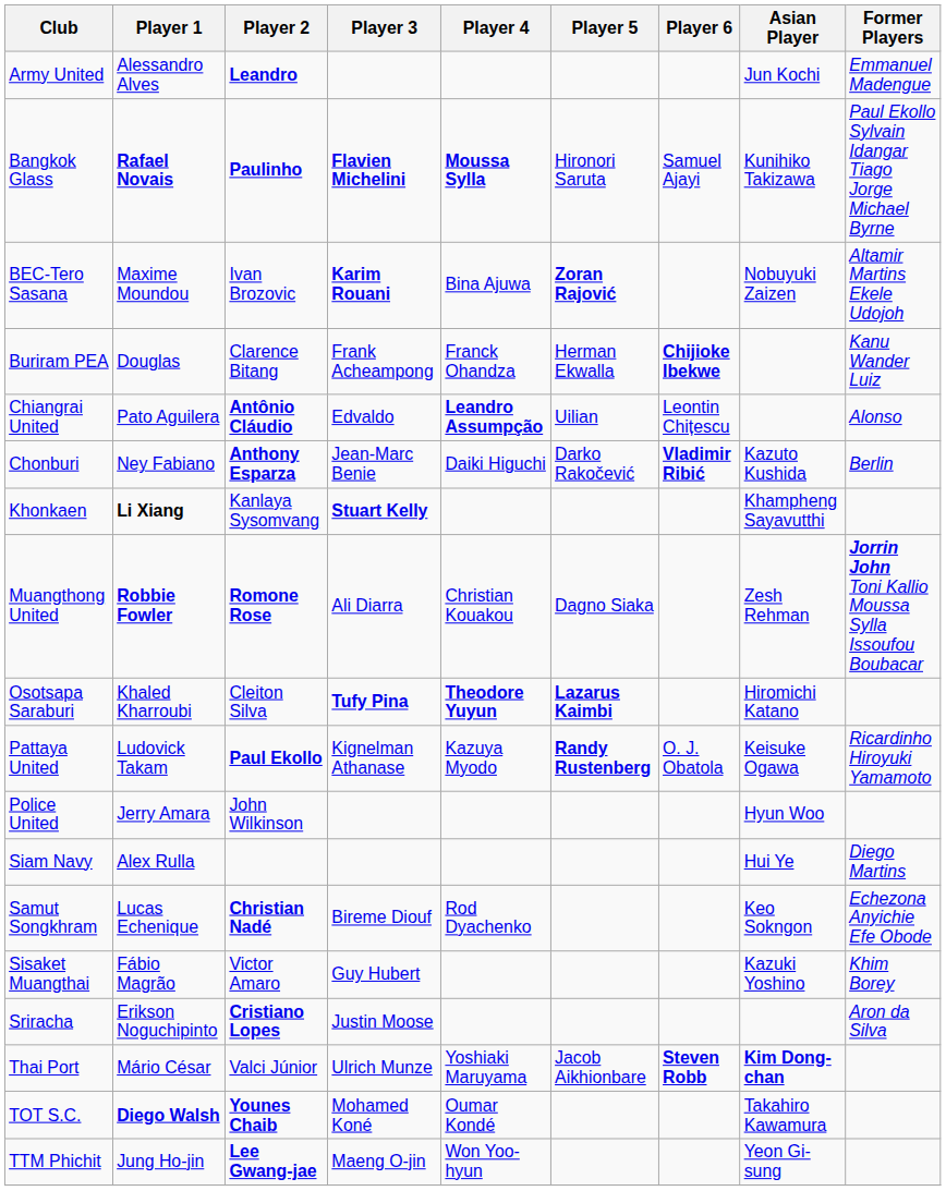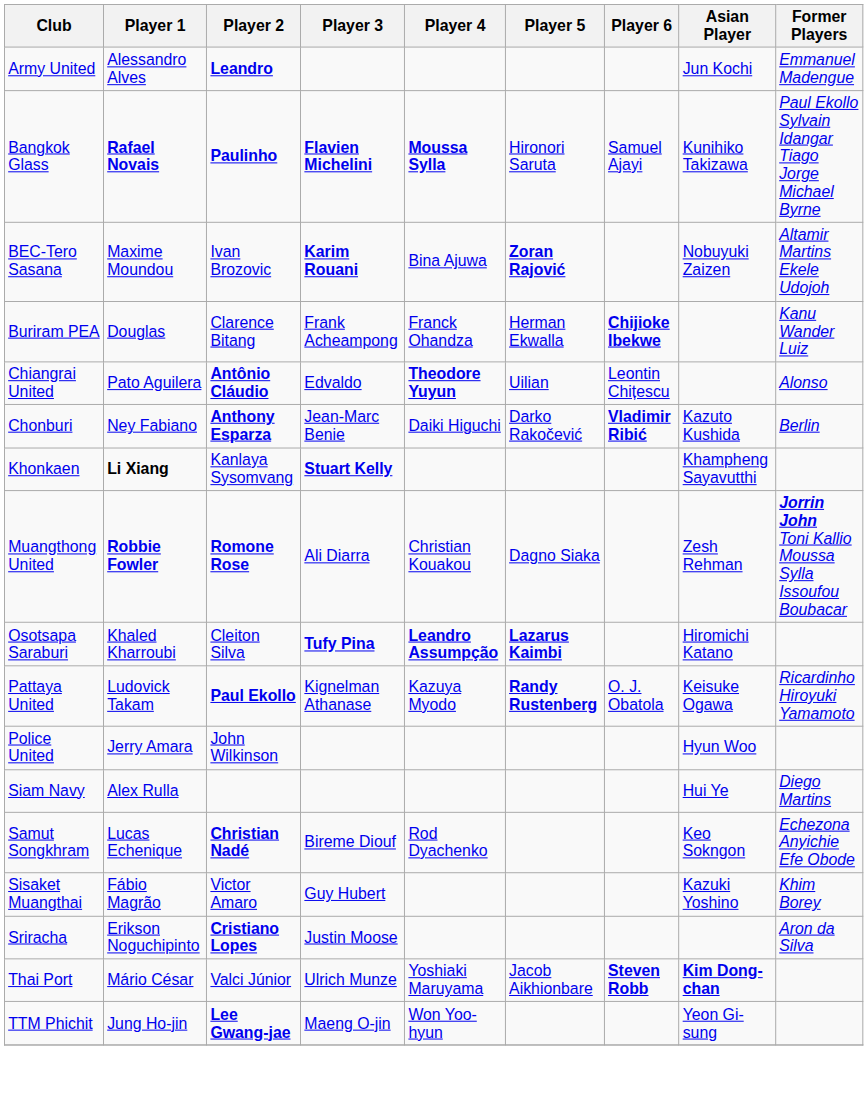 <table class="wikitable">
 <tr>
 <th width="170">Club</th>
 <th width="170">Player 1</th>
 <th width="170">Player 2</th>
 <th width="170">Player 3</th>
 <th width="170">Player 4</th>
 <th width="170">Player 5</th>
 <th width="170">Player 6</th>
 <th width="170">Asian Player</th>
 <th width="170">Former Players</th>
 </tr>
 <tr>
 <td><a href='#'>Army United</a></td>
 <td> <a href='#'>Alessandro Alves</a></td>
 <td> <strong><a href='#'>Leandro</a></strong></td>
 <td></td>
 <td></td>
 <td></td>
 <td></td>
 <td> <a href='#'>Jun Kochi</a></td>
 <td> <em><a href='#'>Emmanuel Madengue</a></em></td>
 </tr>
 <tr>
 <td><a href='#'>Bangkok Glass</a></td>
 <td> <strong><a href='#'>Rafael Novais</a></strong></td>
 <td> <strong><a href='#'>Paulinho</a></strong></td>
 <td> <strong><a href='#'>Flavien Michelini</a></strong></td>
 <td> <strong><a href='#'>Moussa Sylla</a></strong></td>
 <td> <a href='#'>Hironori Saruta</a></td>
 <td> <a href='#'>Samuel Ajayi</a></td>
 <td> <a href='#'>Kunihiko Takizawa</a></td>
 <td> <em><a href='#'>Paul Ekollo</a></em> <br>  <em><a href='#'>Sylvain Idangar</a></em> <br>  <em><a href='#'>Tiago Jorge</a></em> <br>  <em><a href='#'>Michael Byrne</a></em></td>
 </tr>
 <tr>
 <td><a href='#'>BEC-Tero Sasana</a></td>
 <td> <a href='#'>Maxime Moundou</a></td>
 <td> <a href='#'>Ivan Brozovic</a></td>
 <td> <strong><a href='#'>Karim Rouani</a></strong></td>
 <td> <a href='#'>Bina Ajuwa</a></td>
 <td> <strong><a href='#'>Zoran Rajović</a></strong></td>
 <td></td>
 <td> <a href='#'>Nobuyuki Zaizen</a></td>
 <td> <em><a href='#'>Altamir Martins</a></em> <br>  <em><a href='#'>Ekele Udojoh</a></em></td>
 </tr>
 <tr>
 <td><a href='#'>Buriram PEA</a></td>
 <td> <a href='#'>Douglas</a></td>
 <td> <a href='#'>Clarence Bitang</a></td>
 <td> <a href='#'>Frank Acheampong</a></td>
 <td> <a href='#'>Franck Ohandza</a></td>
 <td> <a href='#'>Herman Ekwalla</a></td>
 <td> <strong><a href='#'>Chijioke Ibekwe</a></strong></td>
 <td></td>
 <td> <em><a href='#'>Kanu</a></em> <br>  <em><a href='#'>Wander Luiz</a></em></td>
 </tr>
 <tr>
 <td><a href='#'>Chiangrai United</a></td>
 <td> <a href='#'>Pato Aguilera</a></td>
 <td> <strong><a href='#'>Antônio Cláudio</a></strong></td>
 <td> <a href='#'>Edvaldo</a></td>
-<td> <strong><a href='#'>Leandro Assumpção</a></strong></td>
+<td> <strong><a href='#'>Theodore Yuyun</a></strong></td>
 <td> <a href='#'>Uilian</a></td>
 <td> <a href='#'>Leontin Chițescu</a></td>
 <td></td>
 <td> <em><a href='#'>Alonso</a></em></td>
 </tr>
 <tr>
 <td><a href='#'>Chonburi</a></td>
 <td> <a href='#'>Ney Fabiano</a></td>
 <td> <strong><a href='#'>Anthony Esparza</a></strong></td>
 <td> <a href='#'>Jean-Marc Benie</a></td>
 <td> <a href='#'>Daiki Higuchi</a></td>
 <td> <a href='#'>Darko Rakočević</a></td>
 <td> <strong><a href='#'>Vladimir Ribić</a></strong></td>
 <td> <a href='#'>Kazuto Kushida</a></td>
 <td> <em><a href='#'>Berlin</a></em></td>
 </tr>
 <tr>
 <td><a href='#'>Khonkaen</a></td>
 <td> <strong>Li Xiang</strong></td>
 <td> <a href='#'>Kanlaya Sysomvang</a></td>
 <td> <strong><a href='#'>Stuart Kelly</a></strong></td>
 <td></td>
 <td></td>
 <td></td>
 <td> <a href='#'>Khampheng Sayavutthi</a></td>
 <td></td>
 </tr>
 <tr>
 <td><a href='#'>Muangthong United</a></td>
 <td> <strong><a href='#'>Robbie Fowler</a></strong></td>
 <td> <strong><a href='#'>Romone Rose</a></strong></td>
 <td> <a href='#'>Ali Diarra</a></td>
 <td> <a href='#'>Christian Kouakou</a></td>
 <td> <a href='#'>Dagno Siaka</a></td>
 <td></td>
 <td> <a href='#'>Zesh Rehman</a></td>
 <td> <strong><em><a href='#'>Jorrin John</a></em></strong> <br>  <em><a href='#'>Toni Kallio</a></em> <br>  <em><a href='#'>Moussa Sylla</a></em> <br>  <em><a href='#'>Issoufou Boubacar</a></em></td>
 </tr>
 <tr>
 <td><a href='#'>Osotsapa Saraburi</a></td>
 <td> <a href='#'>Khaled Kharroubi</a></td>
 <td> <a href='#'>Cleiton Silva</a></td>
 <td> <strong><a href='#'>Tufy Pina</a></strong></td>
-<td> <strong><a href='#'>Theodore Yuyun</a></strong></td>
+<td> <strong><a href='#'>Leandro Assumpção</a></strong></td>
 <td> <strong><a href='#'>Lazarus Kaimbi</a></strong></td>
 <td></td>
 <td> <a href='#'>Hiromichi Katano</a></td>
 <td></td>
 </tr>
 <tr>
 <td><a href='#'>Pattaya United</a></td>
 <td> <a href='#'>Ludovick Takam</a></td>
 <td> <strong><a href='#'>Paul Ekollo</a></strong></td>
 <td> <a href='#'>Kignelman Athanase</a></td>
 <td> <a href='#'>Kazuya Myodo</a></td>
 <td> <strong><a href='#'>Randy Rustenberg</a></strong></td>
 <td> <a href='#'>O. J. Obatola</a></td>
 <td> <a href='#'>Keisuke Ogawa</a></td>
 <td> <em><a href='#'>Ricardinho</a></em> <br>  <em><a href='#'>Hiroyuki Yamamoto</a></em></td>
 </tr>
 <tr>
 <td><a href='#'>Police United</a></td>
 <td> <a href='#'>Jerry Amara</a></td>
 <td> <a href='#'>John Wilkinson</a></td>
 <td></td>
 <td></td>
 <td></td>
 <td></td>
 <td> <a href='#'>Hyun Woo</a></td>
 <td></td>
 </tr>
 <tr>
 <td><a href='#'>Siam Navy</a></td>
 <td> <a href='#'>Alex Rulla</a></td>
 <td></td>
 <td></td>
 <td></td>
 <td></td>
 <td></td>
 <td> <a href='#'>Hui Ye</a></td>
 <td> <em><a href='#'>Diego Martins</a></em></td>
 </tr>
 <tr>
 <td><a href='#'>Samut Songkhram</a></td>
 <td> <a href='#'>Lucas Echenique</a></td>
 <td> <strong><a href='#'>Christian Nadé</a></strong></td>
 <td> <a href='#'>Bireme Diouf</a></td>
 <td> <a href='#'>Rod Dyachenko</a></td>
 <td></td>
 <td></td>
 <td> <a href='#'>Keo Sokngon</a></td>
 <td> <em><a href='#'>Echezona Anyichie</a></em> <br>  <em><a href='#'>Efe Obode</a></em></td>
 </tr>
 <tr>
 <td><a href='#'>Sisaket Muangthai</a></td>
 <td> <a href='#'>Fábio Magrão</a></td>
 <td> <a href='#'>Victor Amaro</a></td>
 <td> <a href='#'>Guy Hubert</a></td>
 <td></td>
 <td></td>
 <td></td>
 <td> <a href='#'>Kazuki Yoshino</a></td>
 <td> <em><a href='#'>Khim Borey</a></em></td>
 </tr>
 <tr>
 <td><a href='#'>Sriracha</a></td>
 <td> <a href='#'>Erikson Noguchipinto</a></td>
 <td> <strong><a href='#'>Cristiano Lopes</a></strong></td>
 <td> <a href='#'>Justin Moose</a></td>
 <td></td>
 <td></td>
 <td></td>
 <td></td>
 <td> <em><a href='#'>Aron da Silva</a></em></td>
 </tr>
 <tr>
 <td><a href='#'>Thai Port</a></td>
 <td> <a href='#'>Mário César</a></td>
 <td> <a href='#'>Valci Júnior</a></td>
 <td> <a href='#'>Ulrich Munze</a></td>
 <td> <a href='#'>Yoshiaki Maruyama</a></td>
 <td> <a href='#'>Jacob Aikhionbare</a></td>
 <td> <strong><a href='#'>Steven Robb</a></strong></td>
 <td> <strong><a href='#'>Kim Dong-chan</a></strong></td>
 <td></td>
 </tr>
 <tr>
-<td><a href='#'>TOT S.C.</a></td>
-<td> <strong><a href='#'>Diego Walsh</a></strong></td>
-<td> <strong><a href='#'>Younes Chaib</a></strong></td>
-<td> <a href='#'>Mohamed Koné</a></td>
-<td> <a href='#'>Oumar Kondé</a></td>
-<td></td>
-<td></td>
-<td> <a href='#'>Takahiro Kawamura</a></td>
-<td></td>
-</tr>
-<tr>
 <td><a href='#'>TTM Phichit</a></td>
 <td> <a href='#'>Jung Ho-jin</a></td>
 <td> <strong><a href='#'>Lee Gwang-jae</a></strong></td>
 <td> <a href='#'>Maeng O-jin</a></td>
 <td> <a href='#'>Won Yoo-hyun</a></td>
 <td></td>
 <td></td>
 <td> <a href='#'>Yeon Gi-sung</a></td>
 <td></td>
 </tr>
 <tr>
 </tr>
 </table>
